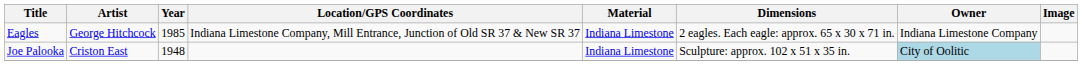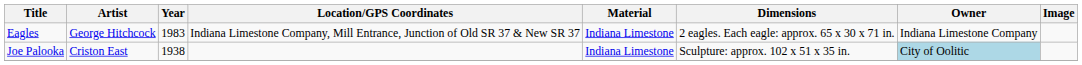 <table class="wikitable sortable">
 <tr>
 <th>Title</th>
 <th>Artist</th>
 <th>Year</th>
 <th>Location/GPS Coordinates</th>
 <th>Material</th>
 <th>Dimensions</th>
 <th>Owner</th>
 <th>Image</th>
 </tr>
 <tr>
 <td><a href='#'>Eagles</a></td>
 <td><a href='#'>George Hitchcock</a></td>
-<td>1985</td>
+<td>1983</td>
 <td>Indiana Limestone Company, Mill Entrance, Junction of Old SR 37 & New SR 37</td>
 <td><a href='#'>Indiana Limestone</a></td>
 <td>2 eagles. Each eagle: approx. 65 x 30 x 71 in.</td>
 <td>Indiana Limestone Company</td>
 <td></td>
 </tr>
 <tr>
 <td><a href='#'>Joe Palooka</a></td>
 <td><a href='#'>Criston East</a></td>
-<td>1948</td>
+<td>1938</td>
 <td></td>
 <td><a href='#'>Indiana Limestone</a></td>
 <td>Sculpture: approx. 102 x 51 x 35 in.</td>
 <td style="background: lightblue;">City of Oolitic</td>
 <td></td>
 </tr>
 <tr>
 </tr>
 </table>
